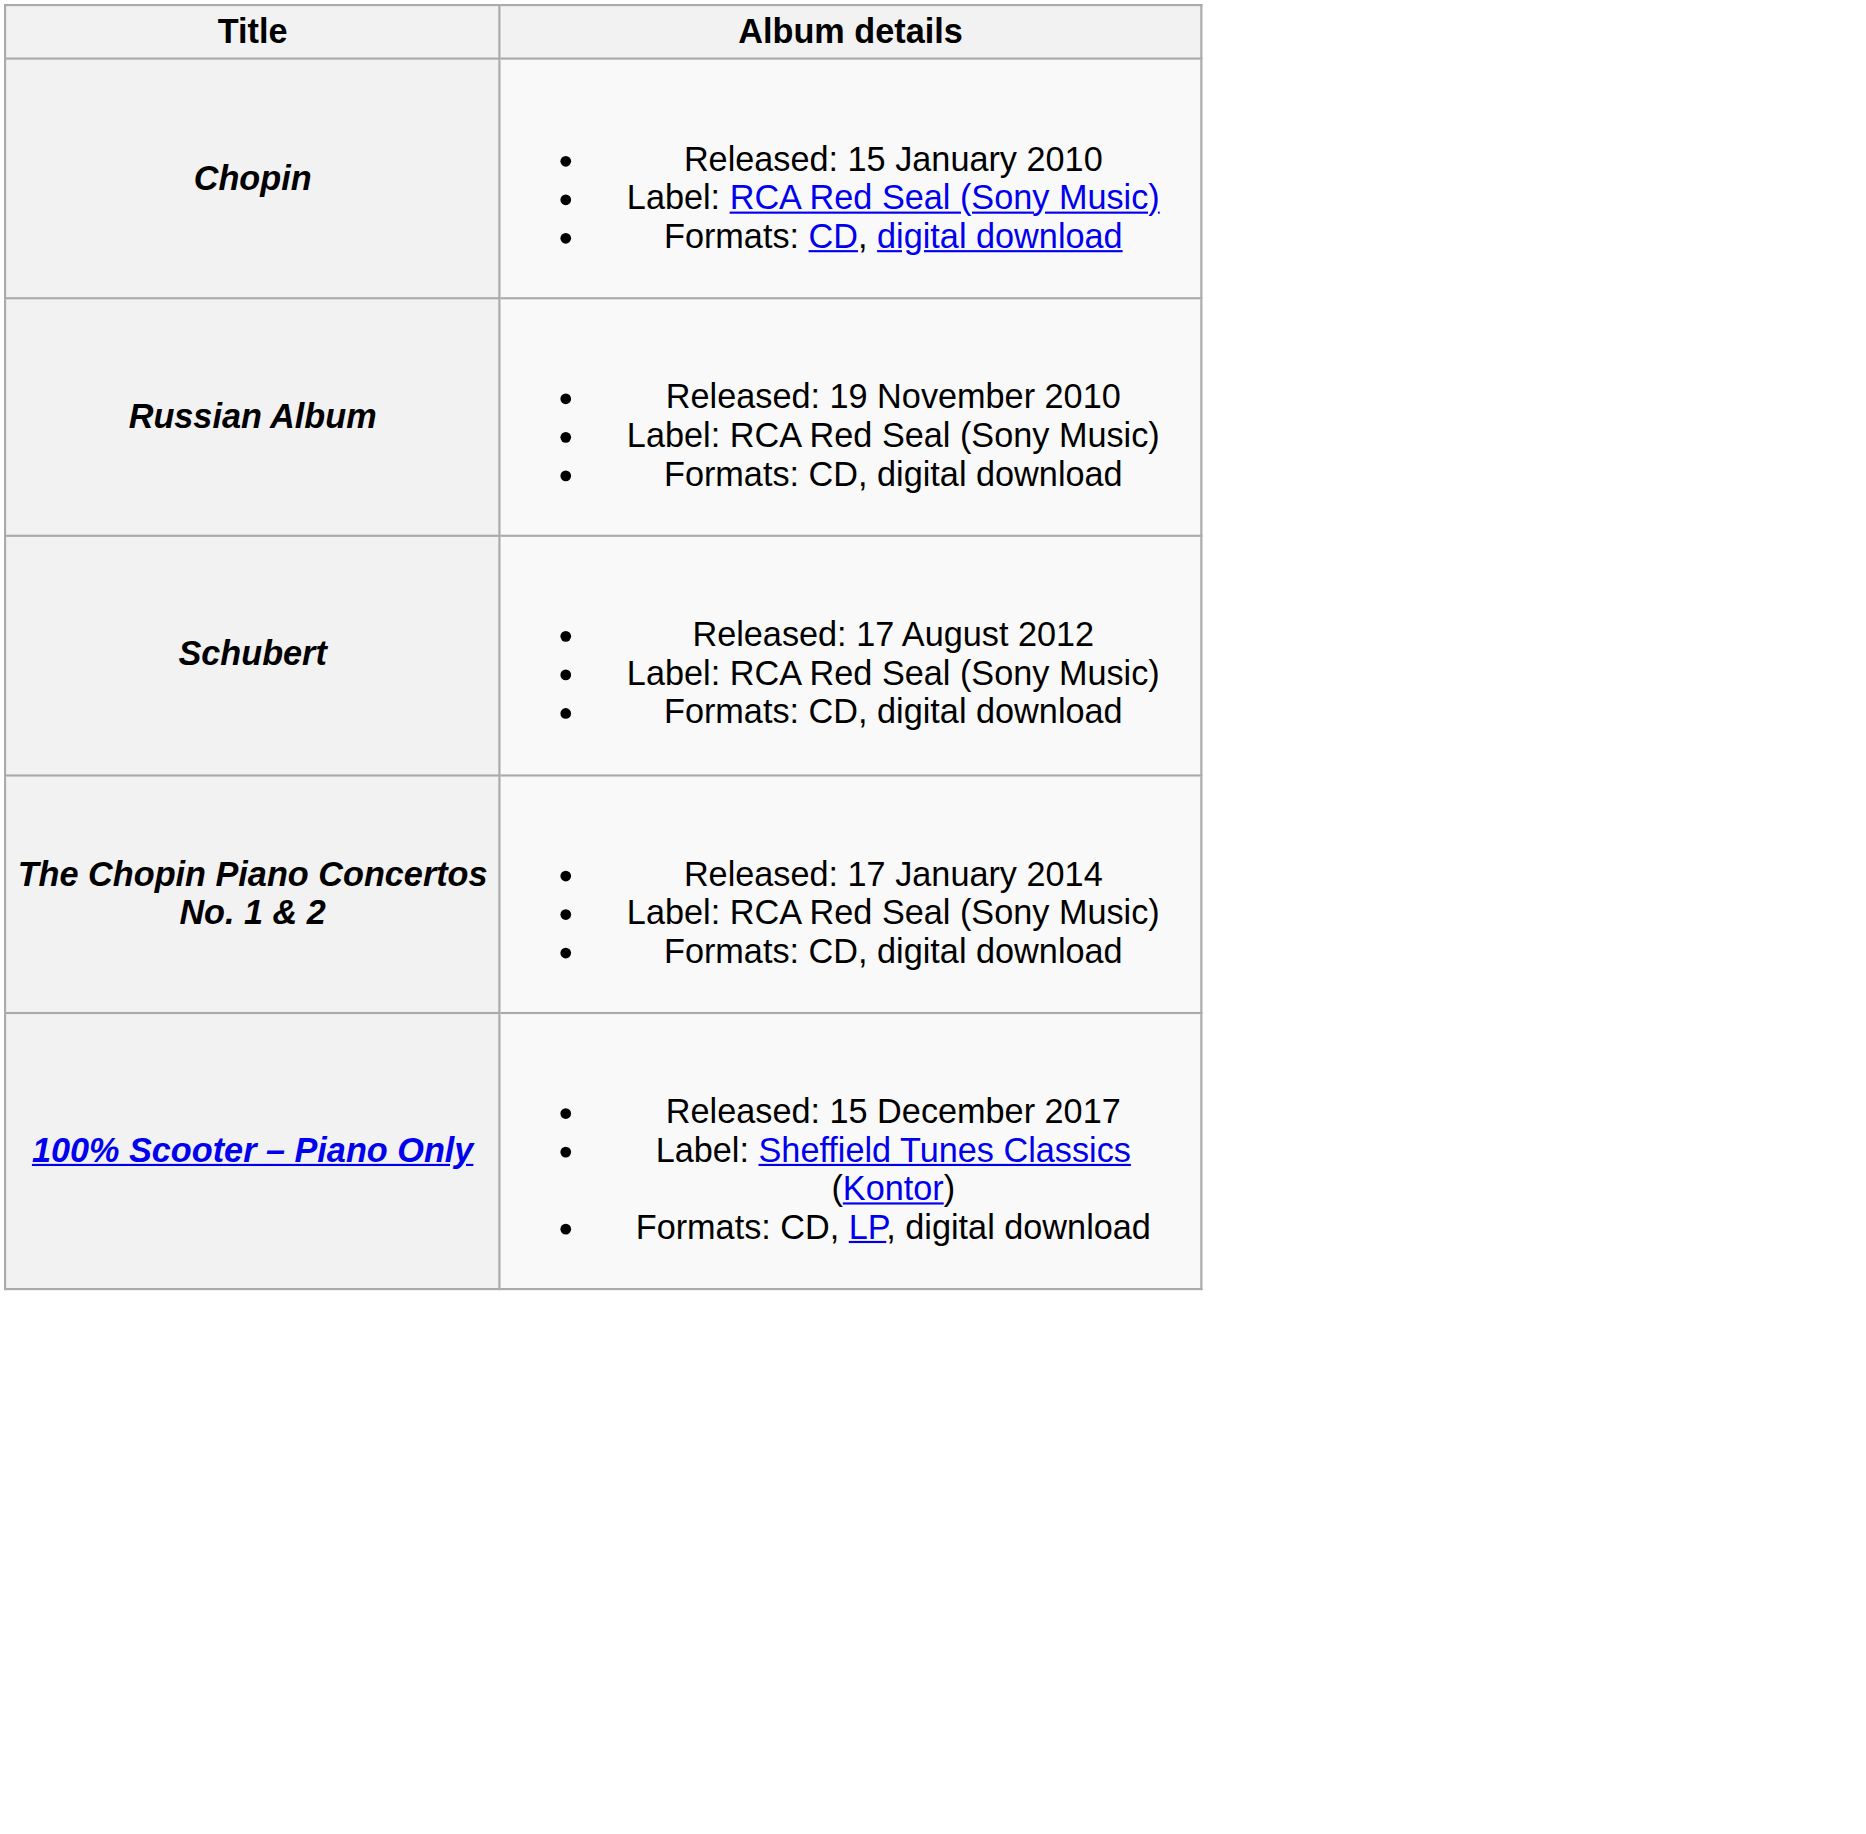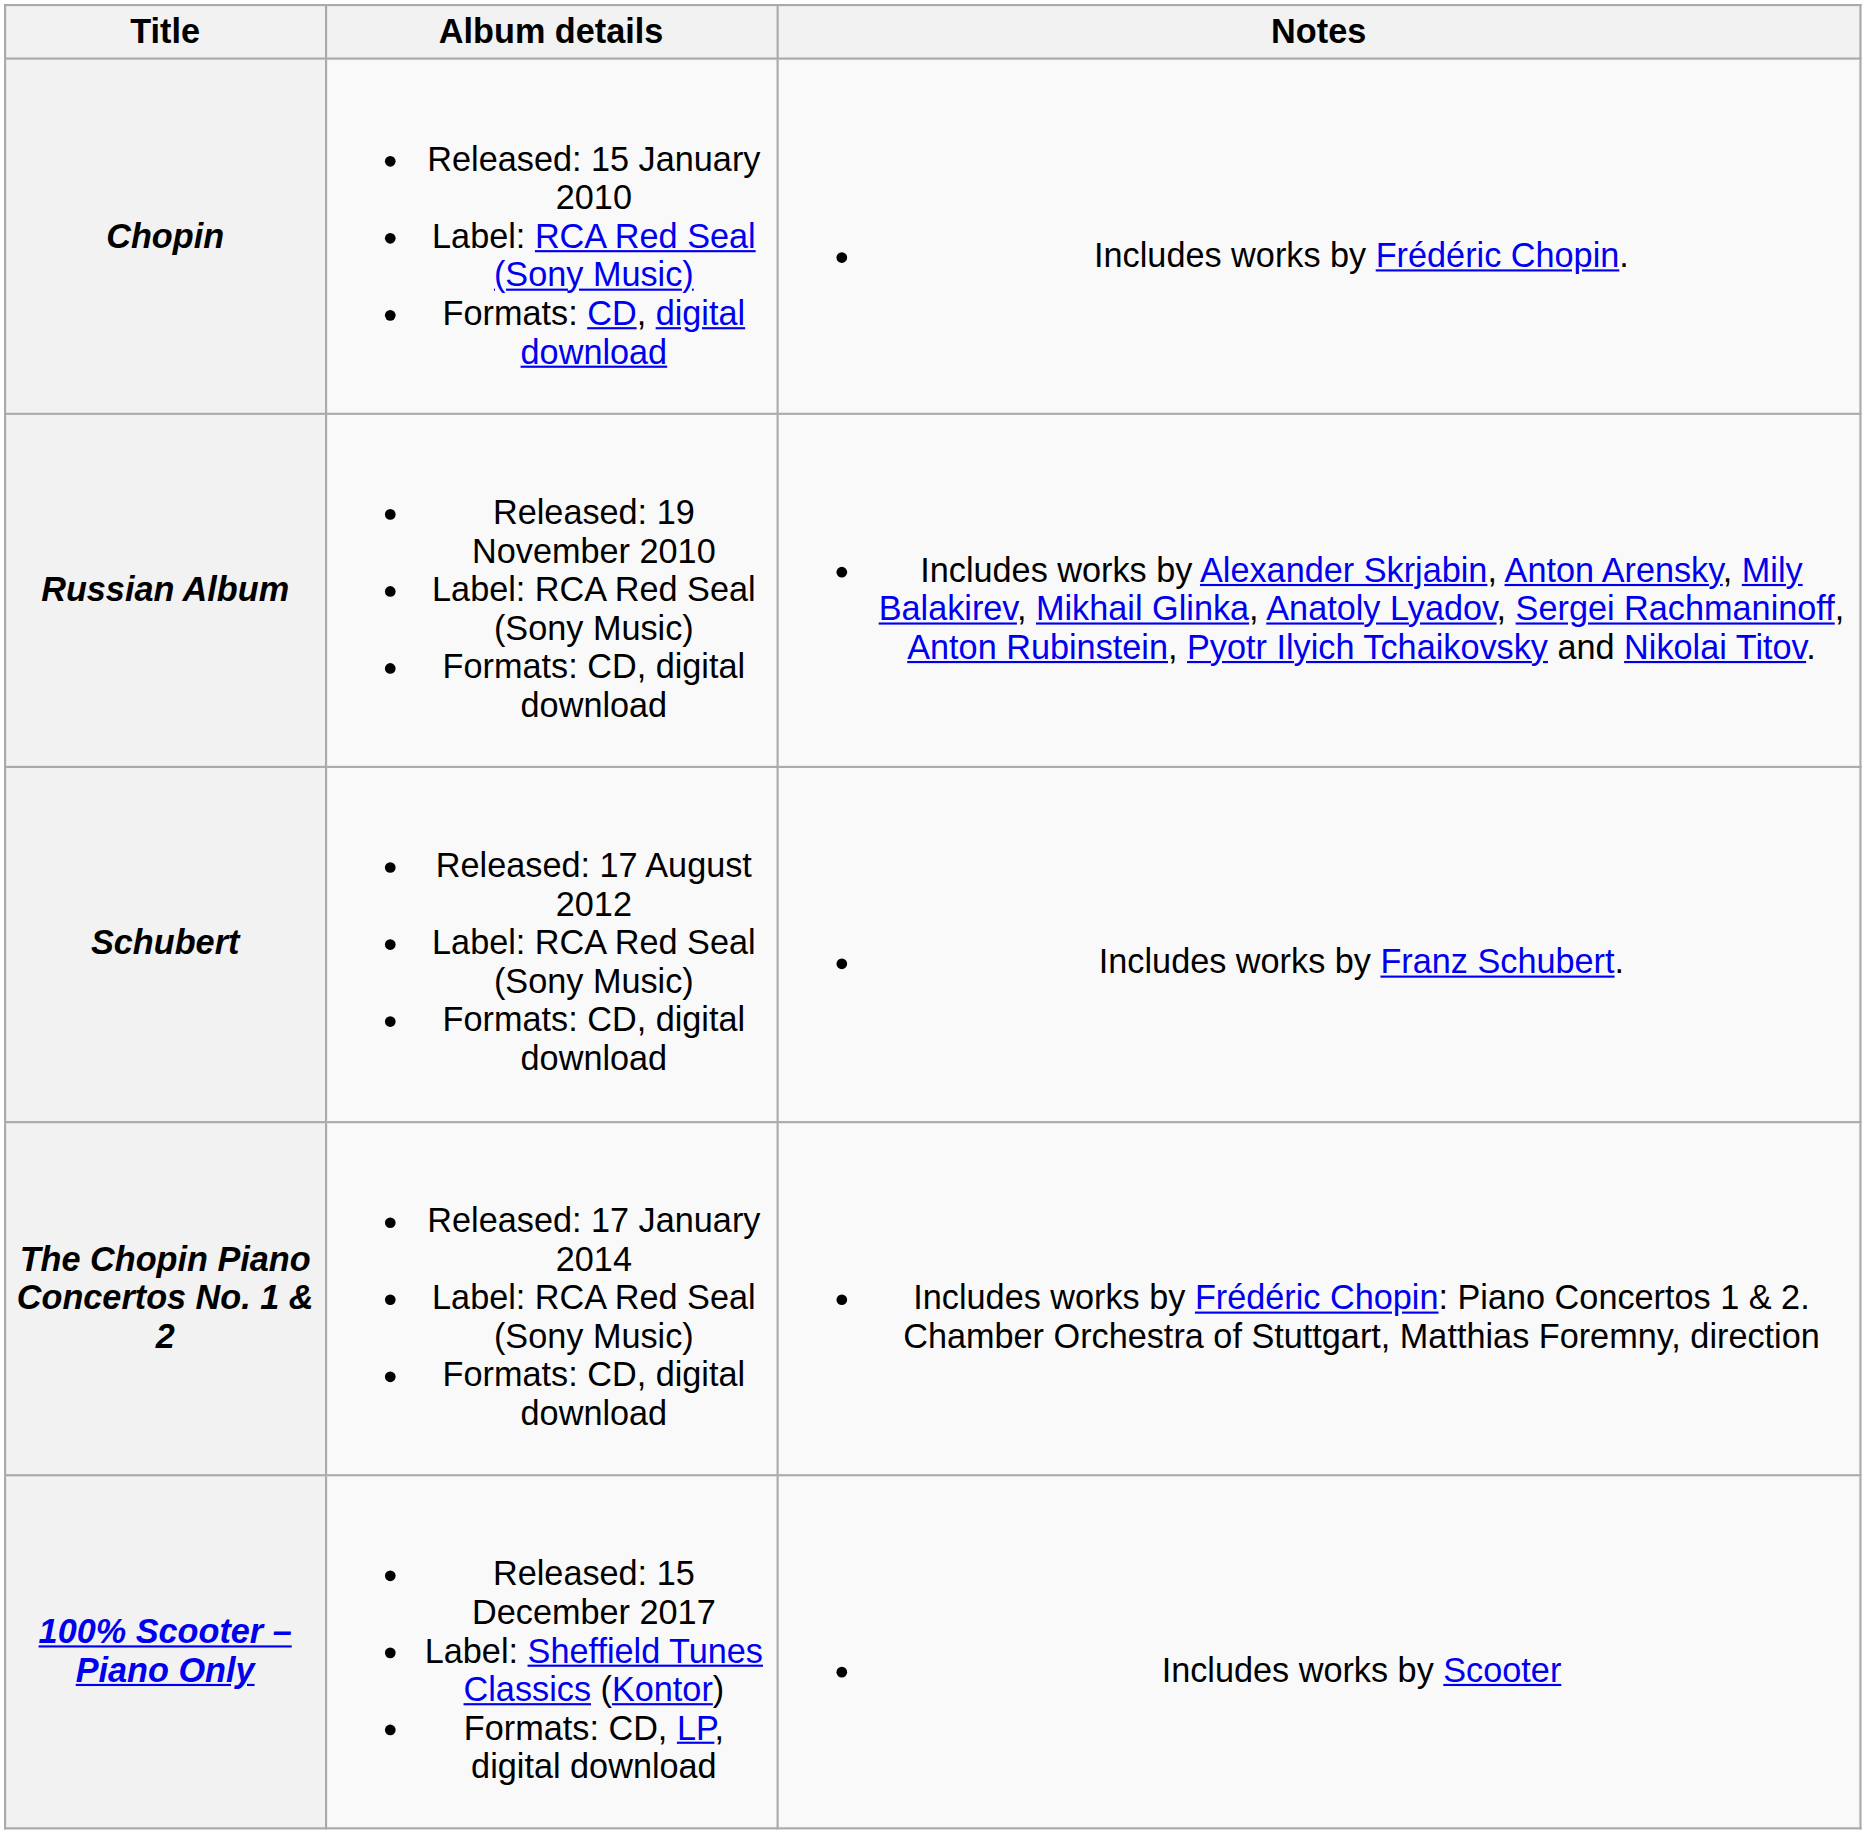 <table class="wikitable plainrowheaders" style="text-align:center;">
 <tr>
 <th scope="col" rowspan="1" style="width:14em;">Title</th>
 <th scope="col" rowspan="1" style="width:20em;">Album details</th>
+<th scope="col" rowspan="1" style="width:60em;">Notes</th>
 </tr>
 <tr>
 <th scope="row"><em>Chopin</em></th>
 <td><br><ul><li>Released: 15 January 2010</li><li>Label: <a href='#'>RCA Red Seal (Sony Music)</a></li><li>Formats: <a href='#'>CD</a>, <a href='#'>digital download</a></li></ul></td>
+<td><br><ul><li>Includes works by <a href='#'>Frédéric Chopin</a>.</li></ul></td>
 </tr>
 <tr>
 <th scope="row"><em>Russian Album</em></th>
 <td><br><ul><li>Released: 19 November 2010</li><li>Label: RCA Red Seal (Sony Music)</li><li>Formats: CD, digital download</li></ul></td>
+<td><br><ul><li>Includes works by <a href='#'>Alexander Skrjabin</a>, <a href='#'>Anton Arensky</a>, <a href='#'>Mily Balakirev</a>, <a href='#'>Mikhail Glinka</a>, <a href='#'>Anatoly Lyadov</a>, <a href='#'>Sergei Rachmaninoff</a>, <a href='#'>Anton Rubinstein</a>, <a href='#'>Pyotr Ilyich Tchaikovsky</a> and <a href='#'>Nikolai Titov</a>.</li></ul></td>
 </tr>
 <tr>
 <th scope="row"><em>Schubert</em></th>
 <td><br><ul><li>Released: 17 August 2012</li><li>Label: RCA Red Seal (Sony Music)</li><li>Formats: CD, digital download</li></ul></td>
+<td><br><ul><li>Includes works by <a href='#'>Franz Schubert</a>.</li></ul></td>
 </tr>
 <tr>
 <th scope="row"><em>The Chopin Piano Concertos No. 1 & 2</em></th>
 <td><br><ul><li>Released: 17 January 2014</li><li>Label: RCA Red Seal (Sony Music)</li><li>Formats: CD, digital download</li></ul></td>
+<td><br><ul><li>Includes works by <a href='#'>Frédéric Chopin</a>: Piano Concertos 1 & 2. Chamber Orchestra of Stuttgart, Matthias Foremny, direction</li></ul></td>
 </tr>
 <tr>
 <th scope="row"><em><a href='#'>100% Scooter – Piano Only</a></em></th>
 <td><br><ul><li>Released: 15 December 2017</li><li>Label: <a href='#'>Sheffield Tunes Classics</a> (<a href='#'>Kontor</a>)</li><li>Formats: CD, <a href='#'>LP</a>, digital download</li></ul></td>
+<td><br><ul><li>Includes works by <a href='#'>Scooter</a></li></ul></td>
 </tr>
 </table>
